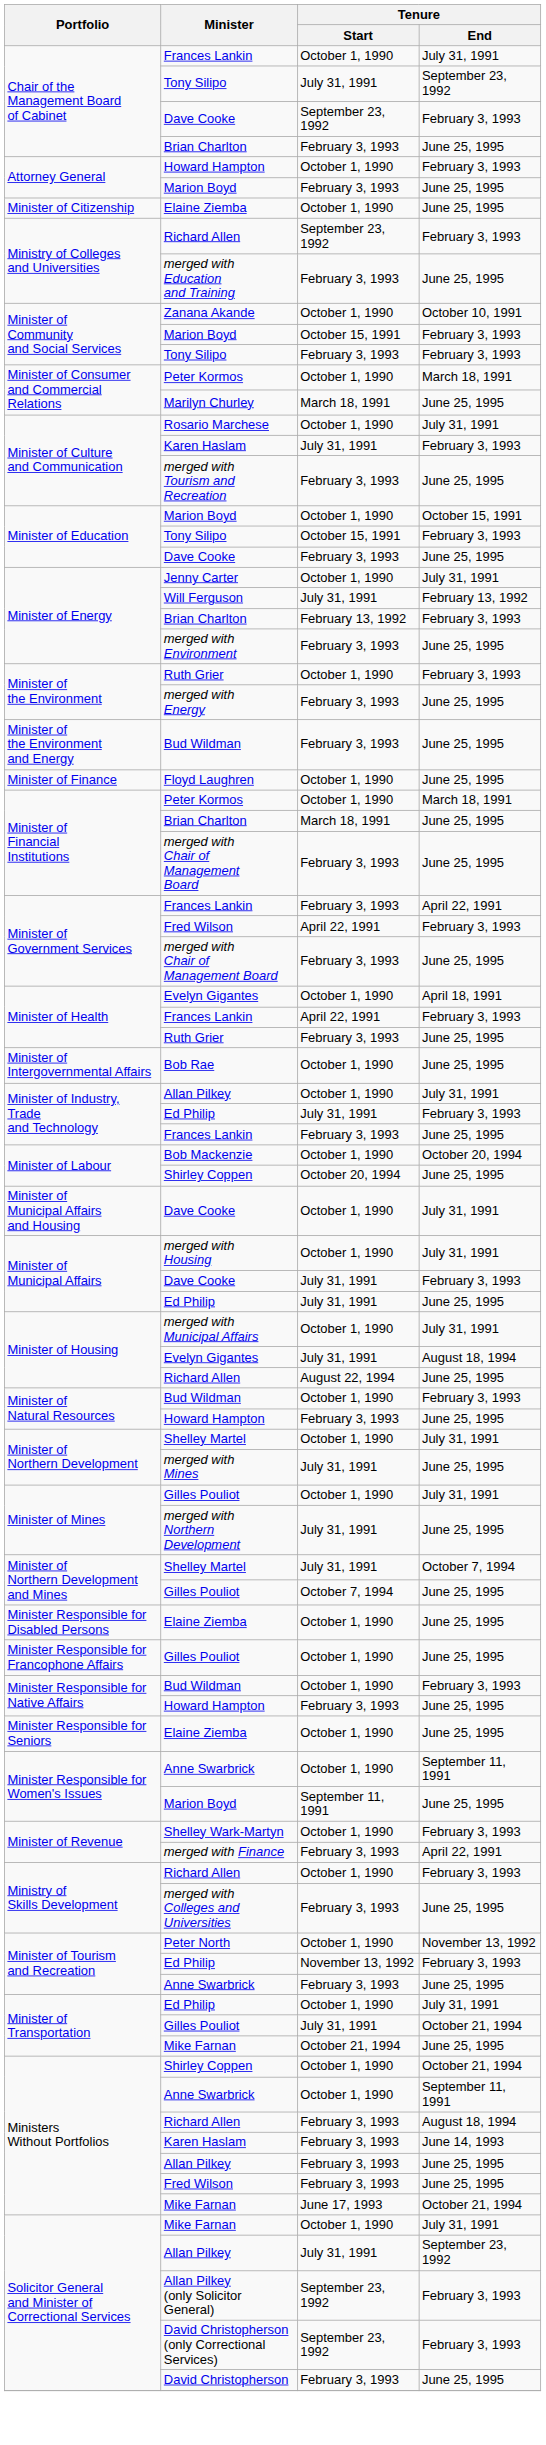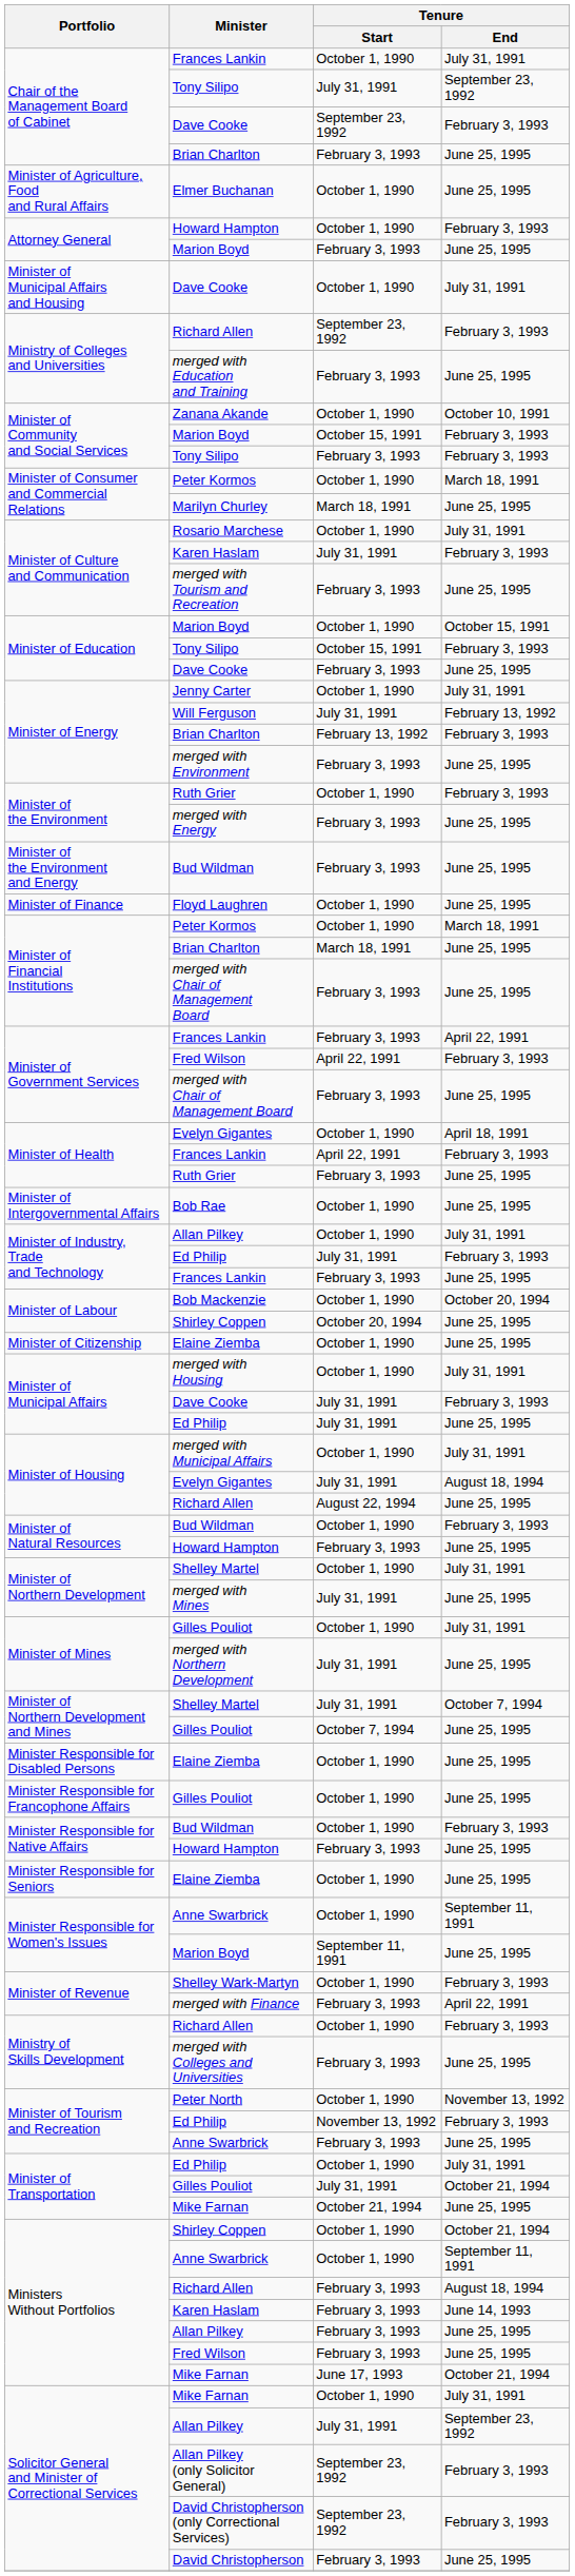 <table class="wikitable" style="width: 75%">
 <tr>
 <th rowspan="2">Portfolio</th>
 <th rowspan="2">Minister</th>
 <th colspan="2">Tenure</th>
 </tr>
 <tr>
 <th>Start</th>
 <th>End</th>
 </tr>
 <tr>
 <td rowspan="4"><a href='#'>Chair of the <br> Management Board <br> of Cabinet</a></td>
 <td><a href='#'>Frances Lankin</a></td>
 <td>October 1, 1990</td>
 <td>July 31, 1991</td>
 </tr>
 <tr>
 <td><a href='#'>Tony Silipo</a></td>
 <td>July 31, 1991</td>
 <td>September 23, 1992</td>
 </tr>
 <tr>
 <td><a href='#'>Dave Cooke</a></td>
 <td>September 23, 1992</td>
 <td>February 3, 1993</td>
 </tr>
 <tr>
 <td><a href='#'>Brian Charlton</a></td>
 <td>February 3, 1993</td>
 <td>June 25, 1995</td>
 </tr>
+<tr>
+<td><a href='#'>Minister of Agriculture,<br> Food <br> and Rural Affairs</a></td>
+<td><a href='#'>Elmer Buchanan</a></td>
+<td>October 1, 1990</td>
+<td>June 25, 1995</td>
+</tr>
 <tr ->
 <td rowspan="2"><a href='#'>Attorney General</a></td>
 <td><a href='#'>Howard Hampton</a></td>
 <td>October 1, 1990</td>
 <td>February 3, 1993</td>
 </tr>
 <tr>
 <td><a href='#'>Marion Boyd</a></td>
 <td>February 3, 1993</td>
 <td>June 25, 1995</td>
 </tr>
 <tr>
-<td><a href='#'>Minister of Citizenship</a></td>
-<td><a href='#'>Elaine Ziemba</a></td>
+<td><a href='#'>Minister of <br> Municipal Affairs <br> and Housing</a></td>
+<td><a href='#'>Dave Cooke</a></td>
 <td>October 1, 1990</td>
-<td>June 25, 1995</td>
+<td>July 31, 1991</td>
 </tr>
 <tr>
 <td rowspan="2"><a href='#'>Ministry of Colleges <br> and Universities</a></td>
 <td><a href='#'>Richard Allen</a></td>
 <td>September 23, 1992</td>
 <td>February 3, 1993</td>
 </tr>
 <tr>
 <td><em>merged with <br> <a href='#'>Education <br> and Training</a></em></td>
 <td>February 3, 1993</td>
 <td>June 25, 1995</td>
 </tr>
 <tr>
 <td rowspan="3"><a href='#'>Minister of <br> Community <br> and Social Services</a></td>
 <td><a href='#'>Zanana Akande</a></td>
 <td>October 1, 1990</td>
 <td>October 10, 1991</td>
 </tr>
 <tr>
 <td><a href='#'>Marion Boyd</a></td>
 <td>October 15, 1991</td>
 <td>February 3, 1993</td>
 </tr>
 <tr>
 <td><a href='#'>Tony Silipo</a></td>
 <td>February 3, 1993</td>
 <td>February 3, 1993</td>
 </tr>
 <tr>
 <td rowspan="2"><a href='#'>Minister of Consumer <br> and Commercial Relations</a></td>
 <td><a href='#'>Peter Kormos</a></td>
 <td>October 1, 1990</td>
 <td>March 18, 1991</td>
 </tr>
 <tr>
 <td><a href='#'>Marilyn Churley</a></td>
 <td>March 18, 1991</td>
 <td>June 25, 1995</td>
 </tr>
 <tr>
 <td rowspan="3"><a href='#'>Minister of Culture <br> and Communication</a></td>
 <td><a href='#'>Rosario Marchese</a></td>
 <td>October 1, 1990</td>
 <td>July 31, 1991</td>
 </tr>
 <tr>
 <td><a href='#'>Karen Haslam</a></td>
 <td>July 31, 1991</td>
 <td>February 3, 1993</td>
 </tr>
 <tr>
 <td><em>merged with <br> <a href='#'>Tourism and <br> Recreation</a></em></td>
 <td>February 3, 1993</td>
 <td>June 25, 1995</td>
 </tr>
 <tr>
 <td rowspan="3"><a href='#'>Minister of Education</a></td>
 <td><a href='#'>Marion Boyd</a></td>
 <td>October 1, 1990</td>
 <td>October 15, 1991</td>
 </tr>
 <tr>
 <td><a href='#'>Tony Silipo</a></td>
 <td>October 15, 1991</td>
 <td>February 3, 1993</td>
 </tr>
 <tr>
 <td><a href='#'>Dave Cooke</a></td>
 <td>February 3, 1993</td>
 <td>June 25, 1995</td>
 </tr>
 <tr>
 <td rowspan="4"><a href='#'>Minister of Energy</a></td>
 <td><a href='#'>Jenny Carter</a></td>
 <td>October 1, 1990</td>
 <td>July 31, 1991</td>
 </tr>
 <tr>
 <td><a href='#'>Will Ferguson</a></td>
 <td>July 31, 1991</td>
 <td>February 13, 1992</td>
 </tr>
 <tr>
 <td><a href='#'>Brian Charlton</a></td>
 <td>February 13, 1992</td>
 <td>February 3, 1993</td>
 </tr>
 <tr>
 <td><em>merged with <br> <a href='#'>Environment</a></em></td>
 <td>February 3, 1993</td>
 <td>June 25, 1995</td>
 </tr>
 <tr>
 <td rowspan="2"><a href='#'>Minister of <br> the Environment</a></td>
 <td><a href='#'>Ruth Grier</a></td>
 <td>October 1, 1990</td>
 <td>February 3, 1993</td>
 </tr>
 <tr>
 <td><em>merged with <br> <a href='#'>Energy</a></em></td>
 <td>February 3, 1993</td>
 <td>June 25, 1995</td>
 </tr>
 <tr>
 <td><a href='#'>Minister of <br> the Environment <br> and Energy</a> </td>
 <td><a href='#'>Bud Wildman</a></td>
 <td>February 3, 1993</td>
 <td>June 25, 1995</td>
 </tr>
 <tr>
 <td><a href='#'>Minister of Finance</a></td>
 <td><a href='#'>Floyd Laughren</a></td>
 <td>October 1, 1990</td>
 <td>June 25, 1995</td>
 </tr>
 <tr>
 <td rowspan="3"><a href='#'>Minister of <br> Financial <br> Institutions</a></td>
 <td><a href='#'>Peter Kormos</a></td>
 <td>October 1, 1990</td>
 <td>March 18, 1991</td>
 </tr>
 <tr>
 <td><a href='#'>Brian Charlton</a></td>
 <td>March 18, 1991</td>
 <td>June 25, 1995</td>
 </tr>
 <tr>
 <td><em>merged with <br> <a href='#'>Chair of <br> Management <br> Board</a></em></td>
 <td>February 3, 1993</td>
 <td>June 25, 1995</td>
 </tr>
 <tr>
 <td rowspan="3"><a href='#'>Minister of <br> Government Services</a></td>
 <td><a href='#'>Frances Lankin</a></td>
 <td>February 3, 1993</td>
 <td>April 22, 1991</td>
 </tr>
 <tr>
 <td><a href='#'>Fred Wilson</a></td>
 <td>April 22, 1991</td>
 <td>February 3, 1993</td>
 </tr>
 <tr>
 <td><em>merged with <br> <a href='#'>Chair of <br> Management Board</a> </em></td>
 <td>February 3, 1993</td>
 <td>June 25, 1995</td>
 </tr>
 <tr>
 <td rowspan="3"><a href='#'>Minister of Health</a></td>
 <td><a href='#'>Evelyn Gigantes</a></td>
 <td>October 1, 1990</td>
 <td>April 18, 1991</td>
 </tr>
 <tr>
 <td><a href='#'>Frances Lankin</a></td>
 <td>April 22, 1991</td>
 <td>February 3, 1993</td>
 </tr>
 <tr>
 <td><a href='#'>Ruth Grier</a></td>
 <td>February 3, 1993</td>
 <td>June 25, 1995</td>
 </tr>
 <tr>
 <td><a href='#'>Minister of <br> Intergovernmental Affairs</a></td>
 <td><a href='#'>Bob Rae</a></td>
 <td>October 1, 1990</td>
 <td>June 25, 1995</td>
 </tr>
 <tr>
 <td rowspan="3"><a href='#'>Minister of Industry, <br> Trade <br> and Technology</a></td>
 <td><a href='#'>Allan Pilkey</a></td>
 <td>October 1, 1990</td>
 <td>July 31, 1991</td>
 </tr>
 <tr>
 <td><a href='#'>Ed Philip</a></td>
 <td>July 31, 1991</td>
 <td>February 3, 1993</td>
 </tr>
 <tr>
 <td><a href='#'>Frances Lankin</a></td>
 <td>February 3, 1993</td>
 <td>June 25, 1995</td>
 </tr>
 <tr>
 <td rowspan="2"><a href='#'>Minister of Labour</a></td>
 <td><a href='#'>Bob Mackenzie</a></td>
 <td>October 1, 1990</td>
 <td>October 20, 1994</td>
 </tr>
 <tr>
 <td><a href='#'>Shirley Coppen</a></td>
 <td>October 20, 1994</td>
 <td>June 25, 1995</td>
 </tr>
 <tr>
-<td><a href='#'>Minister of <br> Municipal Affairs <br> and Housing</a></td>
-<td><a href='#'>Dave Cooke</a></td>
+<td><a href='#'>Minister of Citizenship</a></td>
+<td><a href='#'>Elaine Ziemba</a></td>
 <td>October 1, 1990</td>
-<td>July 31, 1991</td>
+<td>June 25, 1995</td>
 </tr>
 <tr>
 <td rowspan="3"><a href='#'>Minister of <br> Municipal Affairs</a></td>
 <td><em>merged with <br> <a href='#'>Housing</a></em></td>
 <td>October 1, 1990</td>
 <td>July 31, 1991</td>
 </tr>
 <tr>
 <td><a href='#'>Dave Cooke</a></td>
 <td>July 31, 1991</td>
 <td>February 3, 1993</td>
 </tr>
 <tr>
 <td><a href='#'>Ed Philip</a></td>
 <td>July 31, 1991</td>
 <td>June 25, 1995</td>
 </tr>
 <tr>
 <td rowspan="3"><a href='#'>Minister of Housing</a></td>
 <td><em>merged with <br> <a href='#'>Municipal Affairs</a></em></td>
 <td>October 1, 1990</td>
 <td>July 31, 1991</td>
 </tr>
 <tr>
 <td><a href='#'>Evelyn Gigantes</a></td>
 <td>July 31, 1991</td>
 <td>August 18, 1994</td>
 </tr>
 <tr>
 <td><a href='#'>Richard Allen</a></td>
 <td>August 22, 1994</td>
 <td>June 25, 1995</td>
 </tr>
 <tr>
 <td rowspan="2"><a href='#'>Minister of <br> Natural Resources</a></td>
 <td><a href='#'>Bud Wildman</a></td>
 <td>October 1, 1990</td>
 <td>February 3, 1993</td>
 </tr>
 <tr>
 <td><a href='#'>Howard Hampton</a></td>
 <td>February 3, 1993</td>
 <td>June 25, 1995</td>
 </tr>
 <tr>
 <td rowspan="2"><a href='#'>Minister of <br> Northern Development</a></td>
 <td><a href='#'>Shelley Martel</a></td>
 <td>October 1, 1990</td>
 <td>July 31, 1991</td>
 </tr>
 <tr>
 <td><em>merged with <br> <a href='#'>Mines</a></em></td>
 <td>July 31, 1991</td>
 <td>June 25, 1995</td>
 </tr>
 <tr>
 <td rowspan="2"><a href='#'>Minister of Mines</a></td>
 <td><a href='#'>Gilles Pouliot</a></td>
 <td>October 1, 1990</td>
 <td>July 31, 1991</td>
 </tr>
 <tr>
 <td><em>merged with <br> <a href='#'>Northern <br> Development</a></em></td>
 <td>July 31, 1991</td>
 <td>June 25, 1995</td>
 </tr>
 <tr>
 <td rowspan="2"><a href='#'>Minister of <br> Northern Development <br> and Mines</a></td>
 <td><a href='#'>Shelley Martel</a></td>
 <td>July 31, 1991</td>
 <td>October 7, 1994</td>
 </tr>
 <tr>
 <td><a href='#'>Gilles Pouliot</a></td>
 <td>October 7, 1994</td>
 <td>June 25, 1995</td>
 </tr>
 <tr>
 <td><a href='#'>Minister Responsible for <br> Disabled Persons</a></td>
 <td><a href='#'>Elaine Ziemba</a></td>
 <td>October 1, 1990</td>
 <td>June 25, 1995</td>
 </tr>
 <tr>
 <td><a href='#'>Minister Responsible for <br> Francophone Affairs</a></td>
 <td><a href='#'>Gilles Pouliot</a></td>
 <td>October 1, 1990</td>
 <td>June 25, 1995</td>
 </tr>
 <tr>
 <td rowspan="2"><a href='#'>Minister Responsible for <br> Native Affairs</a></td>
 <td><a href='#'>Bud Wildman</a></td>
 <td>October 1, 1990</td>
 <td>February 3, 1993</td>
 </tr>
 <tr>
 <td><a href='#'>Howard Hampton</a></td>
 <td>February 3, 1993</td>
 <td>June 25, 1995</td>
 </tr>
 <tr>
 <td><a href='#'>Minister Responsible for <br> Seniors</a></td>
 <td><a href='#'>Elaine Ziemba</a></td>
 <td>October 1, 1990</td>
 <td>June 25, 1995</td>
 </tr>
 <tr>
 <td rowspan="2"><a href='#'>Minister Responsible for <br> Women's Issues</a></td>
 <td><a href='#'>Anne Swarbrick</a></td>
 <td>October 1, 1990</td>
 <td>September 11, 1991</td>
 </tr>
 <tr>
 <td><a href='#'>Marion Boyd</a></td>
 <td>September 11, 1991</td>
 <td>June 25, 1995</td>
 </tr>
 <tr>
 <td rowspan="2"><a href='#'>Minister of Revenue</a></td>
 <td><a href='#'>Shelley Wark-Martyn</a></td>
 <td>October 1, 1990</td>
 <td>February 3, 1993</td>
 </tr>
 <tr>
 <td><em>merged with <a href='#'>Finance</a></em></td>
 <td>February 3, 1993</td>
 <td>April 22, 1991</td>
 </tr>
 <tr>
 <td rowspan="2"><a href='#'>Ministry of <br> Skills Development</a></td>
 <td><a href='#'>Richard Allen</a></td>
 <td>October 1, 1990</td>
 <td>February 3, 1993</td>
 </tr>
 <tr>
 <td><em>merged with <br> <a href='#'>Colleges and <br> Universities</a></em></td>
 <td>February 3, 1993</td>
 <td>June 25, 1995</td>
 </tr>
 <tr>
 <td rowspan="3"><a href='#'>Minister of Tourism <br> and Recreation</a></td>
 <td><a href='#'>Peter North</a></td>
 <td>October 1, 1990</td>
 <td>November 13, 1992</td>
 </tr>
 <tr>
 <td><a href='#'>Ed Philip</a></td>
 <td>November 13, 1992</td>
 <td>February 3, 1993</td>
 </tr>
 <tr>
 <td><a href='#'>Anne Swarbrick</a></td>
 <td>February 3, 1993</td>
 <td>June 25, 1995</td>
 </tr>
 <tr>
 <td rowspan="3"><a href='#'>Minister of <br> Transportation</a></td>
 <td><a href='#'>Ed Philip</a></td>
 <td>October 1, 1990</td>
 <td>July 31, 1991</td>
 </tr>
 <tr>
 <td><a href='#'>Gilles Pouliot</a></td>
 <td>July 31, 1991</td>
 <td>October 21, 1994</td>
 </tr>
 <tr>
 <td><a href='#'>Mike Farnan</a></td>
 <td>October 21, 1994</td>
 <td>June 25, 1995</td>
 </tr>
 <tr>
 <td rowspan="7">Ministers <br> Without Portfolios</td>
 <td><a href='#'>Shirley Coppen</a></td>
 <td>October 1, 1990</td>
 <td>October 21, 1994</td>
 </tr>
 <tr>
 <td><a href='#'>Anne Swarbrick</a></td>
 <td>October 1, 1990</td>
 <td>September 11, 1991</td>
 </tr>
 <tr>
 <td><a href='#'>Richard Allen</a></td>
 <td>February 3, 1993</td>
 <td>August 18, 1994</td>
 </tr>
 <tr>
 <td><a href='#'>Karen Haslam</a></td>
 <td>February 3, 1993</td>
 <td>June 14, 1993</td>
 </tr>
 <tr>
 <td><a href='#'>Allan Pilkey</a></td>
 <td>February 3, 1993</td>
 <td>June 25, 1995</td>
 </tr>
 <tr>
 <td><a href='#'>Fred Wilson</a></td>
 <td>February 3, 1993</td>
 <td>June 25, 1995</td>
 </tr>
 <tr>
 <td><a href='#'>Mike Farnan</a></td>
 <td>June 17, 1993</td>
 <td>October 21, 1994</td>
 </tr>
 <tr>
 <td rowspan="5"><a href='#'>Solicitor General <br> and Minister of <br> Correctional Services</a></td>
 <td><a href='#'>Mike Farnan</a></td>
 <td>October 1, 1990</td>
 <td>July 31, 1991</td>
 </tr>
 <tr>
 <td><a href='#'>Allan Pilkey</a></td>
 <td>July 31, 1991</td>
 <td>September 23, 1992</td>
 </tr>
 <tr>
 <td><a href='#'>Allan Pilkey</a> <br> (only Solicitor General)</td>
 <td>September 23, 1992</td>
 <td>February 3, 1993</td>
 </tr>
 <tr>
 <td><a href='#'>David Christopherson</a> <br> (only Correctional <br> Services)</td>
 <td>September 23, 1992</td>
 <td>February 3, 1993</td>
 </tr>
 <tr>
 <td><a href='#'>David Christopherson</a></td>
 <td>February 3, 1993</td>
 <td>June 25, 1995</td>
 </tr>
 <tr>
 </tr>
 </table>
